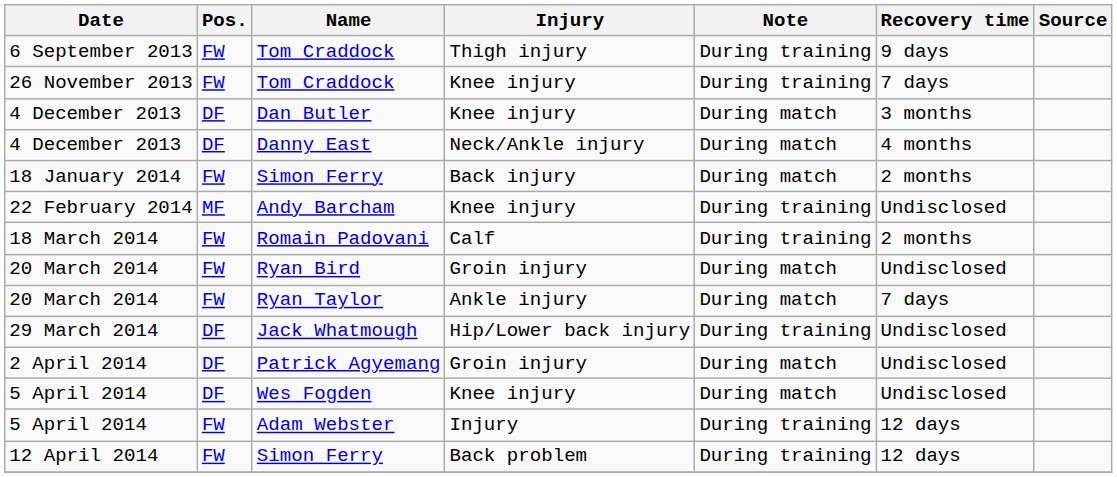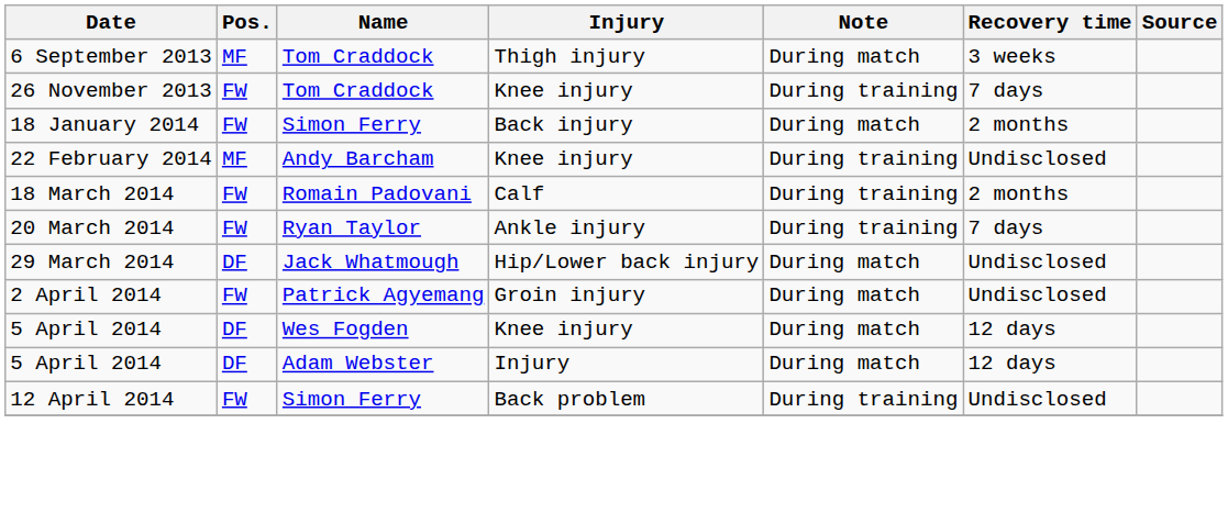 <table class="wikitable">
 <tr>
 <th>Date</th>
 <th>Pos.</th>
 <th>Name</th>
 <th>Injury</th>
 <th>Note</th>
 <th>Recovery time</th>
 <th>Source</th>
 </tr>
 <tr>
 <td>6 September 2013</td>
-<td><a href='#'>FW</a></td>
+<td><a href='#'>MF</a></td>
 <td><a href='#'>Tom Craddock</a></td>
 <td>Thigh injury</td>
-<td>During training</td>
-<td>9 days</td>
+<td>During match</td>
+<td>3 weeks</td>
 <td></td>
 </tr>
 <tr>
 <td>26 November 2013</td>
 <td><a href='#'>FW</a></td>
 <td><a href='#'>Tom Craddock</a></td>
 <td>Knee injury</td>
 <td>During training</td>
 <td>7 days</td>
 <td></td>
-</tr>
-<tr>
-<td>4 December 2013</td>
-<td><a href='#'>DF</a></td>
-<td><a href='#'>Dan Butler</a></td>
-<td>Knee injury</td>
-<td>During match</td>
-<td>3 months</td>
-<td></td>
-</tr>
-<tr>
-<td>4 December 2013</td>
-<td><a href='#'>DF</a></td>
-<td><a href='#'>Danny East</a></td>
-<td>Neck/Ankle injury</td>
-<td>During match</td>
-<td>4 months</td>
-<td> </td>
 </tr>
 <tr>
 <td>18 January 2014</td>
 <td><a href='#'>FW</a></td>
 <td><a href='#'>Simon Ferry</a></td>
 <td>Back injury</td>
 <td>During match</td>
 <td>2 months</td>
 <td></td>
 </tr>
 <tr>
 <td>22 February 2014</td>
 <td><a href='#'>MF</a></td>
 <td><a href='#'>Andy Barcham</a></td>
 <td>Knee injury</td>
 <td>During training</td>
 <td>Undisclosed</td>
 <td></td>
 </tr>
 <tr>
 <td>18 March 2014</td>
 <td><a href='#'>FW</a></td>
 <td><a href='#'>Romain Padovani</a></td>
 <td>Calf</td>
 <td>During training</td>
 <td>2 months</td>
 <td></td>
 </tr>
 <tr>
 <td>20 March 2014</td>
 <td><a href='#'>FW</a></td>
-<td><a href='#'>Ryan Bird</a></td>
-<td>Groin injury</td>
-<td>During match</td>
-<td>Undisclosed</td>
-<td></td>
-</tr>
-<tr>
-<td>20 March 2014</td>
-<td><a href='#'>FW</a></td>
 <td><a href='#'>Ryan Taylor</a></td>
 <td>Ankle injury</td>
-<td>During match</td>
+<td>During training</td>
 <td>7 days</td>
 <td></td>
 </tr>
 <tr>
 <td>29 March 2014</td>
 <td><a href='#'>DF</a></td>
 <td><a href='#'>Jack Whatmough</a></td>
 <td>Hip/Lower back injury</td>
-<td>During training</td>
+<td>During match</td>
 <td>Undisclosed</td>
 <td></td>
 </tr>
 <tr>
 <td>2 April 2014</td>
-<td><a href='#'>DF</a></td>
+<td><a href='#'>FW</a></td>
 <td><a href='#'>Patrick Agyemang</a></td>
 <td>Groin injury</td>
 <td>During match</td>
 <td>Undisclosed</td>
 <td></td>
 </tr>
 <tr>
 <td>5 April 2014</td>
 <td><a href='#'>DF</a></td>
 <td><a href='#'>Wes Fogden</a></td>
 <td>Knee injury</td>
 <td>During match</td>
-<td>Undisclosed</td>
+<td>12 days</td>
 <td></td>
 </tr>
 <tr>
 <td>5 April 2014</td>
-<td><a href='#'>FW</a></td>
+<td><a href='#'>DF</a></td>
 <td><a href='#'>Adam Webster</a></td>
 <td>Injury</td>
-<td>During training</td>
+<td>During match</td>
 <td>12 days</td>
 <td></td>
 </tr>
 <tr>
 <td>12 April 2014</td>
 <td><a href='#'>FW</a></td>
 <td><a href='#'>Simon Ferry</a></td>
 <td>Back problem</td>
 <td>During training</td>
-<td>12 days</td>
+<td>Undisclosed</td>
 <td></td>
 </tr>
 <tr>
 </tr>
 </table>
